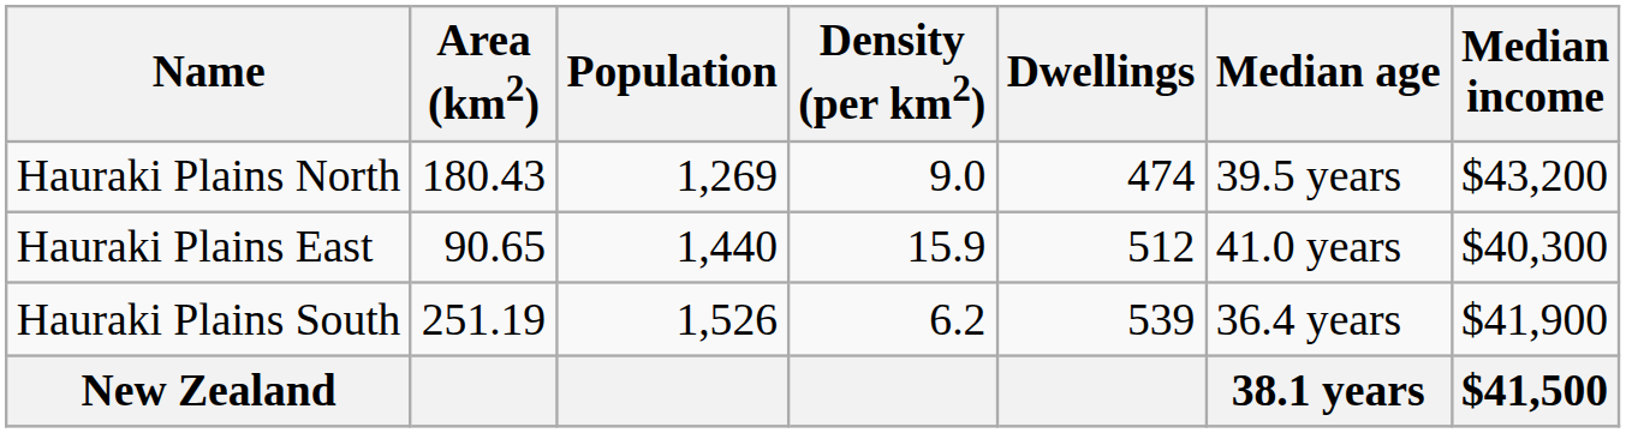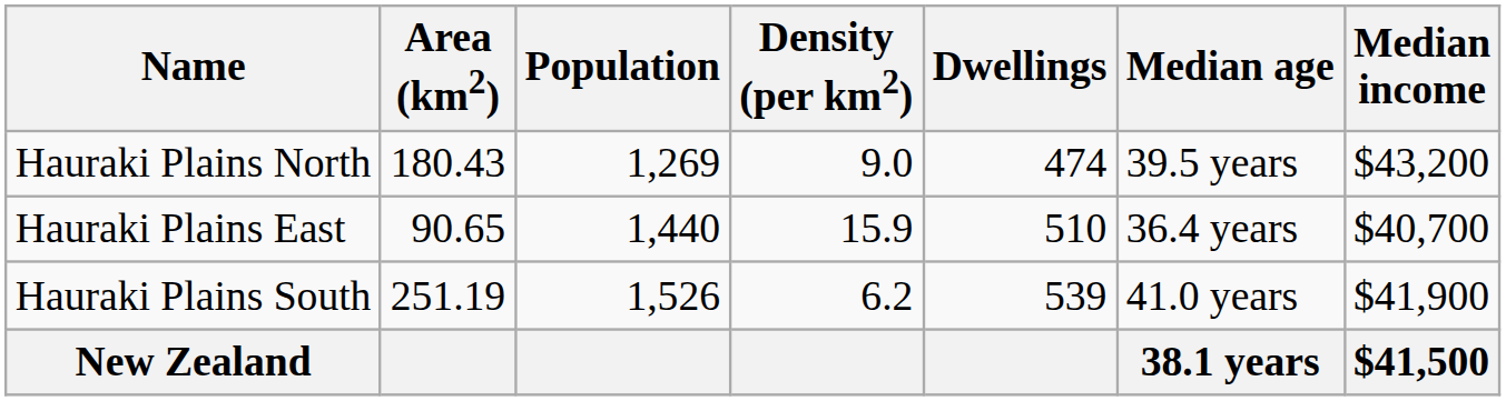 <table class="wikitable">
 <tr>
 <th>Name</th>
 <th>Area<br>(km<sup>2</sup>)</th>
 <th>Population</th>
 <th>Density<br>(per km<sup>2</sup>)</th>
 <th>Dwellings</th>
 <th>Median age</th>
 <th>Median<br>income</th>
 </tr>
 <tr>
 <td>Hauraki Plains North</td>
 <td style="text-align:right;">180.43</td>
 <td style="text-align:right;">1,269</td>
 <td style="text-align:right;">9.0</td>
 <td style="text-align:right;">474</td>
 <td>39.5 years</td>
 <td>$43,200</td>
 </tr>
 <tr>
 <td>Hauraki Plains East</td>
 <td style="text-align:right;">90.65</td>
 <td style="text-align:right;">1,440</td>
 <td style="text-align:right;">15.9</td>
-<td style="text-align:right;">512</td>
-<td>41.0 years</td>
-<td>$40,300</td>
+<td style="text-align:right;">510</td>
+<td>36.4 years</td>
+<td>$40,700</td>
 </tr>
 <tr>
 <td>Hauraki Plains South</td>
 <td style="text-align:right;">251.19</td>
 <td style="text-align:right;">1,526</td>
 <td style="text-align:right;">6.2</td>
 <td style="text-align:right;">539</td>
-<td>36.4 years</td>
+<td>41.0 years</td>
 <td>$41,900</td>
 </tr>
 <tr>
 <th>New Zealand</th>
 <th></th>
 <th></th>
 <th></th>
 <th></th>
 <th>38.1 years</th>
 <th style="text-align:left;">$41,500</th>
 </tr>
 </table>
